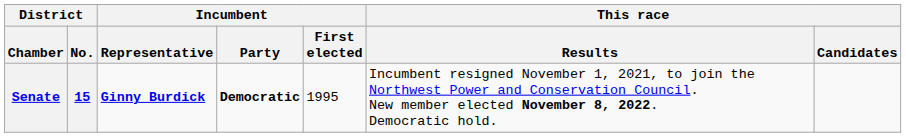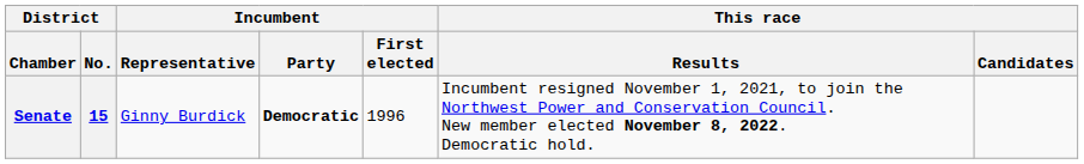 <table class="wikitable sortable">
 <tr valign=bottom>
 <th colspan="2">District</th>
 <th colspan="3">Incumbent</th>
 <th colspan="2">This race</th>
 </tr>
 <tr valign=bottom>
 <th>Chamber</th>
 <th>No.</th>
 <th>Representative</th>
 <th>Party</th>
 <th>First<br>elected</th>
 <th>Results</th>
 <th>Candidates</th>
 </tr>
 <tr>
 <th><a href='#'>Senate</a></th>
 <th><a href='#'>15</a></th>
-<td><strong><a href='#'>Ginny Burdick</a></strong></td>
+<td><a href='#'>Ginny Burdick</a></td>
 <td><strong>Democratic</strong></td>
-<td>1995</td>
+<td>1996</td>
 <td>Incumbent resigned November 1, 2021, to join the <a href='#'>Northwest Power and Conservation Council</a>.<br>New member elected <strong>November 8, 2022</strong>.<br>Democratic hold.</td>
 <td nowrap></td>
 </tr>
 </table>
